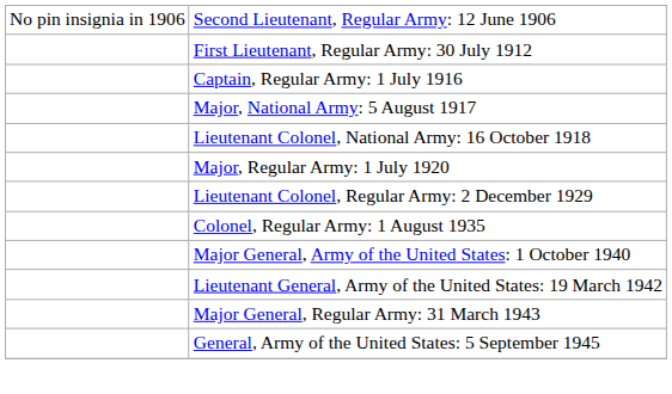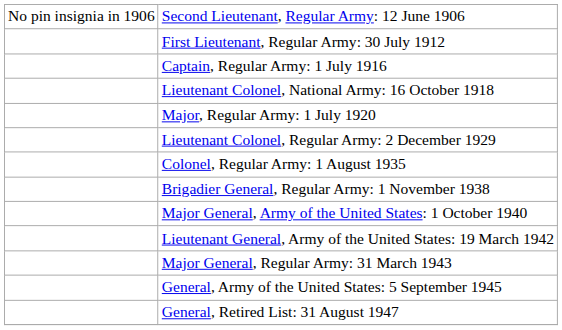 <table class="wikitable" style="background:white">
 <tr>
 <td align="center">No pin insignia in 1906</td>
 <td><a href='#'>Second Lieutenant</a>, <a href='#'>Regular Army</a>: 12 June 1906</td>
 </tr>
 <tr>
 <td align="center"></td>
 <td><a href='#'>First Lieutenant</a>, Regular Army: 30 July 1912</td>
 </tr>
 <tr>
 <td align="center"></td>
 <td><a href='#'>Captain</a>, Regular Army: 1 July 1916</td>
-</tr>
-<tr>
-<td align="center"></td>
-<td><a href='#'>Major</a>, <a href='#'>National Army</a>: 5 August 1917</td>
 </tr>
 <tr>
 <td align="center"></td>
 <td><a href='#'>Lieutenant Colonel</a>, National Army: 16 October 1918</td>
 </tr>
 <tr>
 <td align="center"></td>
 <td><a href='#'>Major</a>, Regular Army: 1 July 1920</td>
 </tr>
 <tr>
 <td align="center"></td>
 <td><a href='#'>Lieutenant Colonel</a>, Regular Army: 2 December 1929</td>
 </tr>
 <tr>
 <td align="center"></td>
 <td><a href='#'>Colonel</a>, Regular Army: 1 August 1935</td>
 </tr>
 <tr>
 <td align="center"></td>
+<td><a href='#'>Brigadier General</a>, Regular Army: 1 November 1938</td>
+</tr>
+<tr>
+<td align="center"></td>
 <td><a href='#'>Major General</a>, <a href='#'>Army of the United States</a>: 1 October 1940</td>
 </tr>
 <tr>
 <td align="center"></td>
 <td><a href='#'>Lieutenant General</a>, Army of the United States: 19 March 1942</td>
 </tr>
 <tr>
 <td align="center"></td>
 <td><a href='#'>Major General</a>, Regular Army: 31 March 1943</td>
 </tr>
 <tr>
 <td align="center"></td>
 <td><a href='#'>General</a>, Army of the United States: 5 September 1945</td>
 </tr>
 <tr>
+<td align="center"></td>
+<td><a href='#'>General</a>, Retired List: 31 August 1947</td>
+</tr>
+<tr>
 </tr>
 </table>
